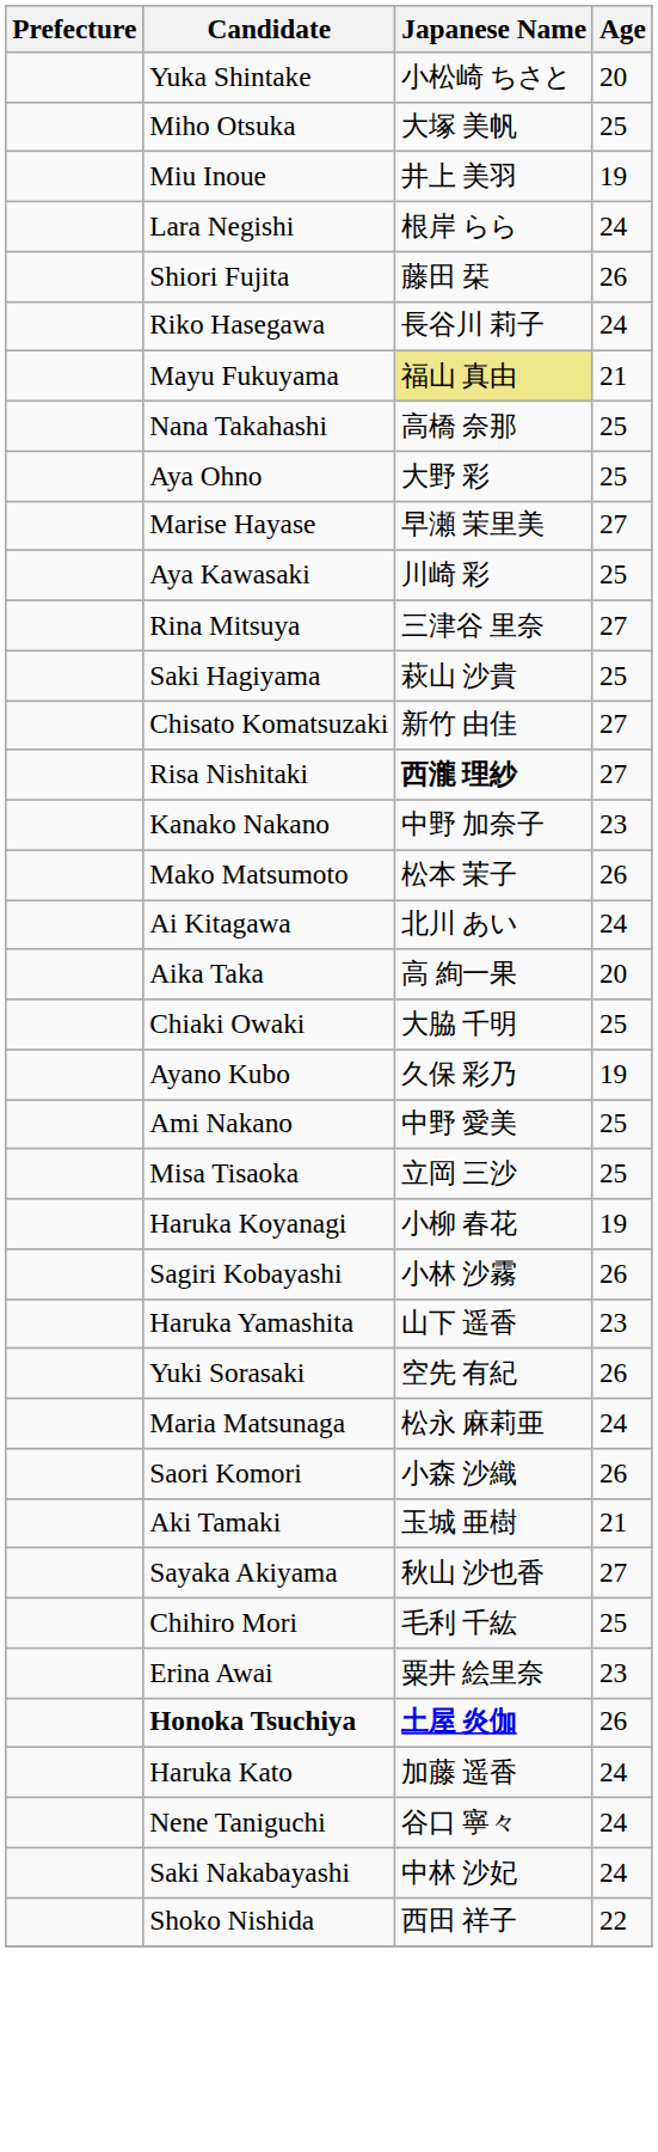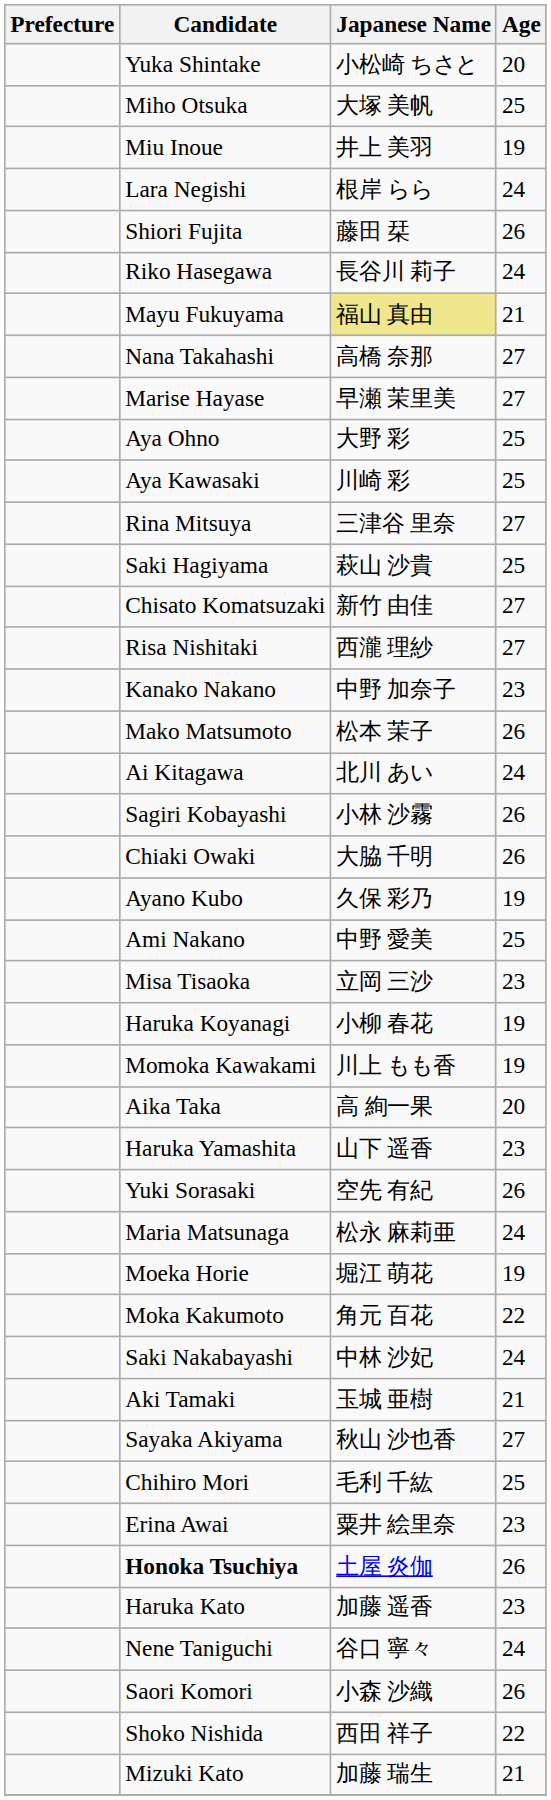 <table class="wikitable sortable" style="font-size:90%">
 <tr style="background:#efefef;">
 <th>Prefecture</th>
 <th>Candidate</th>
 <th>Japanese Name</th>
 <th>Age</th>
 </tr>
 <tr>
 <td><strong></strong></td>
 <td>Yuka Shintake</td>
 <td>小松崎 ちさと</td>
 <td>20</td>
 </tr>
 <tr>
 <td><strong></strong></td>
 <td>Miho Otsuka</td>
 <td>大塚 美帆</td>
 <td>25</td>
 </tr>
 <tr>
 <td><strong></strong></td>
 <td>Miu Inoue</td>
 <td>井上 美羽</td>
 <td>19</td>
 </tr>
 <tr>
 <td><strong></strong></td>
 <td>Lara Negishi</td>
 <td>根岸 らら</td>
 <td>24</td>
 </tr>
 <tr>
 <td><strong></strong></td>
 <td>Shiori Fujita</td>
 <td>藤田 栞</td>
 <td>26</td>
 </tr>
 <tr>
 <td><strong></strong></td>
 <td>Riko Hasegawa</td>
 <td>長谷川 莉子</td>
 <td>24</td>
 </tr>
 <tr>
 <td><strong></strong></td>
 <td>Mayu Fukuyama</td>
 <td style="background: khaki;">福山 真由</td>
 <td>21</td>
 </tr>
 <tr>
 <td><strong></strong></td>
 <td>Nana Takahashi</td>
 <td>高橋 奈那</td>
-<td>25</td>
+<td>27</td>
+</tr>
+<tr>
+<td><strong></strong></td>
+<td>Marise Hayase</td>
+<td>早瀬 茉里美</td>
+<td>27</td>
 </tr>
 <tr>
 <td><strong></strong></td>
 <td>Aya Ohno</td>
 <td>大野 彩</td>
 <td>25</td>
-</tr>
-<tr>
-<td><strong></strong></td>
-<td>Marise Hayase</td>
-<td>早瀬 茉里美</td>
-<td>27</td>
 </tr>
 <tr>
 <td><strong></strong></td>
 <td>Aya Kawasaki</td>
 <td>川崎 彩</td>
 <td>25</td>
 </tr>
 <tr>
 <td><strong></strong></td>
 <td>Rina Mitsuya</td>
 <td>三津谷 里奈</td>
 <td>27</td>
 </tr>
 <tr>
 <td><strong></strong></td>
 <td>Saki Hagiyama</td>
 <td>萩山 沙貴</td>
 <td>25</td>
 </tr>
 <tr>
 <td><strong></strong></td>
 <td>Chisato Komatsuzaki</td>
 <td>新竹 由佳</td>
 <td>27</td>
 </tr>
 <tr>
 <td><strong></strong></td>
 <td>Risa Nishitaki</td>
-<td><strong>西瀧 理紗</strong></td>
+<td>西瀧 理紗</td>
 <td>27</td>
 </tr>
 <tr>
 <td><strong></strong></td>
 <td>Kanako Nakano</td>
 <td>中野 加奈子</td>
 <td>23</td>
 </tr>
 <tr>
 <td><strong></strong></td>
 <td>Mako Matsumoto</td>
 <td>松本 茉子</td>
 <td>26</td>
 </tr>
 <tr>
 <td><strong></strong></td>
 <td>Ai Kitagawa</td>
 <td>北川 あい</td>
 <td>24</td>
 </tr>
 <tr>
 <td><strong></strong></td>
-<td>Aika Taka</td>
-<td>高 絢一果</td>
-<td>20</td>
+<td>Sagiri Kobayashi</td>
+<td>小林 沙霧</td>
+<td>26</td>
 </tr>
 <tr>
 <td><strong></strong></td>
 <td>Chiaki Owaki</td>
 <td>大脇 千明</td>
-<td>25</td>
+<td>26</td>
 </tr>
 <tr>
 <td><strong></strong></td>
 <td>Ayano Kubo</td>
 <td>久保 彩乃</td>
 <td>19</td>
 </tr>
 <tr>
 <td><strong></strong></td>
 <td>Ami Nakano</td>
 <td>中野 愛美</td>
 <td>25</td>
 </tr>
 <tr>
 <td><strong></strong></td>
 <td>Misa Tisaoka</td>
 <td>立岡 三沙</td>
-<td>25</td>
+<td>23</td>
 </tr>
 <tr>
 <td><strong></strong></td>
 <td>Haruka Koyanagi</td>
 <td>小柳 春花</td>
 <td>19</td>
 </tr>
 <tr>
 <td><strong></strong></td>
-<td>Sagiri Kobayashi</td>
-<td>小林 沙霧</td>
-<td>26</td>
+<td>Momoka Kawakami</td>
+<td>川上 もも香</td>
+<td>19</td>
+</tr>
+<tr>
+<td><strong></strong></td>
+<td>Aika Taka</td>
+<td>高 絢一果</td>
+<td>20</td>
 </tr>
 <tr>
 <td><strong></strong></td>
 <td>Haruka Yamashita</td>
 <td>山下 遥香</td>
 <td>23</td>
 </tr>
 <tr>
 <td><strong></strong></td>
 <td>Yuki Sorasaki</td>
 <td>空先 有紀</td>
 <td>26</td>
 </tr>
 <tr>
 <td><strong></strong></td>
 <td>Maria Matsunaga</td>
 <td>松永 麻莉亜</td>
 <td>24</td>
 </tr>
 <tr>
 <td><strong></strong></td>
-<td>Saori Komori</td>
-<td>小森 沙織</td>
-<td>26</td>
+<td>Moeka Horie</td>
+<td>堀江 萌花</td>
+<td>19</td>
+</tr>
+<tr>
+<td><strong></strong></td>
+<td>Moka Kakumoto</td>
+<td>角元 百花</td>
+<td>22</td>
+</tr>
+<tr>
+<td><strong></strong></td>
+<td>Saki Nakabayashi</td>
+<td>中林 沙妃</td>
+<td>24</td>
 </tr>
 <tr>
 <td><strong></strong></td>
 <td>Aki Tamaki</td>
 <td>玉城 亜樹</td>
 <td>21</td>
 </tr>
 <tr>
 <td><strong></strong></td>
 <td>Sayaka Akiyama</td>
 <td>秋山 沙也香</td>
 <td>27</td>
 </tr>
 <tr>
 <td><strong></strong></td>
 <td>Chihiro Mori</td>
 <td>毛利 千紘</td>
 <td>25</td>
 </tr>
 <tr>
 <td><strong></strong></td>
 <td>Erina Awai</td>
 <td>粟井 絵里奈</td>
 <td>23</td>
 </tr>
 <tr>
 <td><strong></strong></td>
 <td><strong>Honoka Tsuchiya</strong></td>
-<td><strong><a href='#'>土屋 炎伽</a></strong></td>
+<td><a href='#'>土屋 炎伽</a></td>
 <td>26</td>
 </tr>
 <tr>
 <td><strong></strong></td>
 <td>Haruka Kato</td>
 <td>加藤 遥香</td>
-<td>24</td>
+<td>23</td>
 </tr>
 <tr>
 <td><strong></strong></td>
 <td>Nene Taniguchi</td>
 <td>谷口 寧々</td>
 <td>24</td>
 </tr>
 <tr>
 <td><strong></strong></td>
-<td>Saki Nakabayashi</td>
-<td>中林 沙妃</td>
-<td>24</td>
+<td>Saori Komori</td>
+<td>小森 沙織</td>
+<td>26</td>
 </tr>
 <tr>
 <td><strong></strong></td>
 <td>Shoko Nishida</td>
 <td>西田 祥子</td>
 <td>22</td>
 </tr>
 <tr>
+<td><strong></strong></td>
+<td>Mizuki Kato</td>
+<td>加藤 瑞生</td>
+<td>21</td>
+</tr>
+<tr>
 </tr>
 </table>
